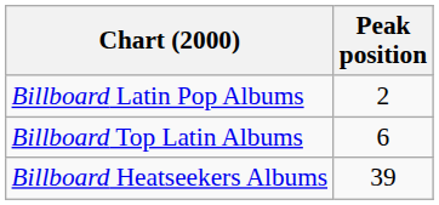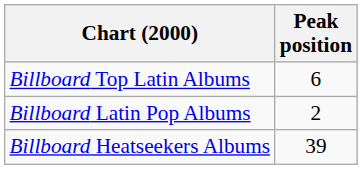 <table class="wikitable">
 <tr>
 <th>Chart (2000)</th>
 <th>Peak<br>position</th>
 </tr>
 <tr>
+<td><a href='#'><em>Billboard</em> Top Latin Albums</a></td>
+<td align="center">6</td>
+</tr>
+<tr>
 <td><a href='#'><em>Billboard</em> Latin Pop Albums</a></td>
 <td align="center">2</td>
-</tr>
-<tr>
-<td><a href='#'><em>Billboard</em> Top Latin Albums</a></td>
-<td align="center">6</td>
 </tr>
 <tr>
 <td><a href='#'><em>Billboard</em> Heatseekers Albums</a></td>
 <td align="center">39</td>
 </tr>
 </table>
